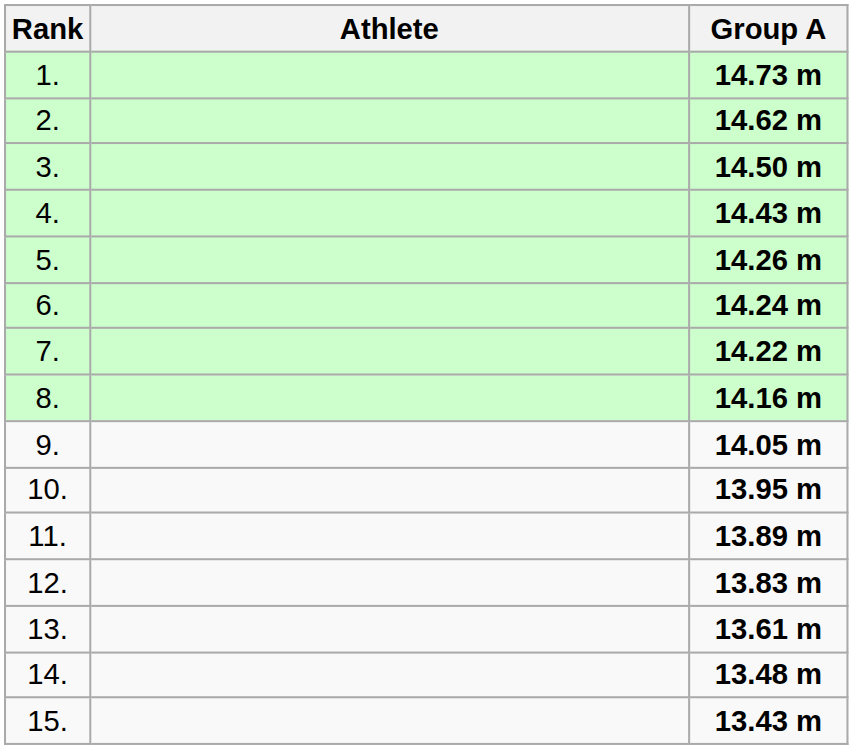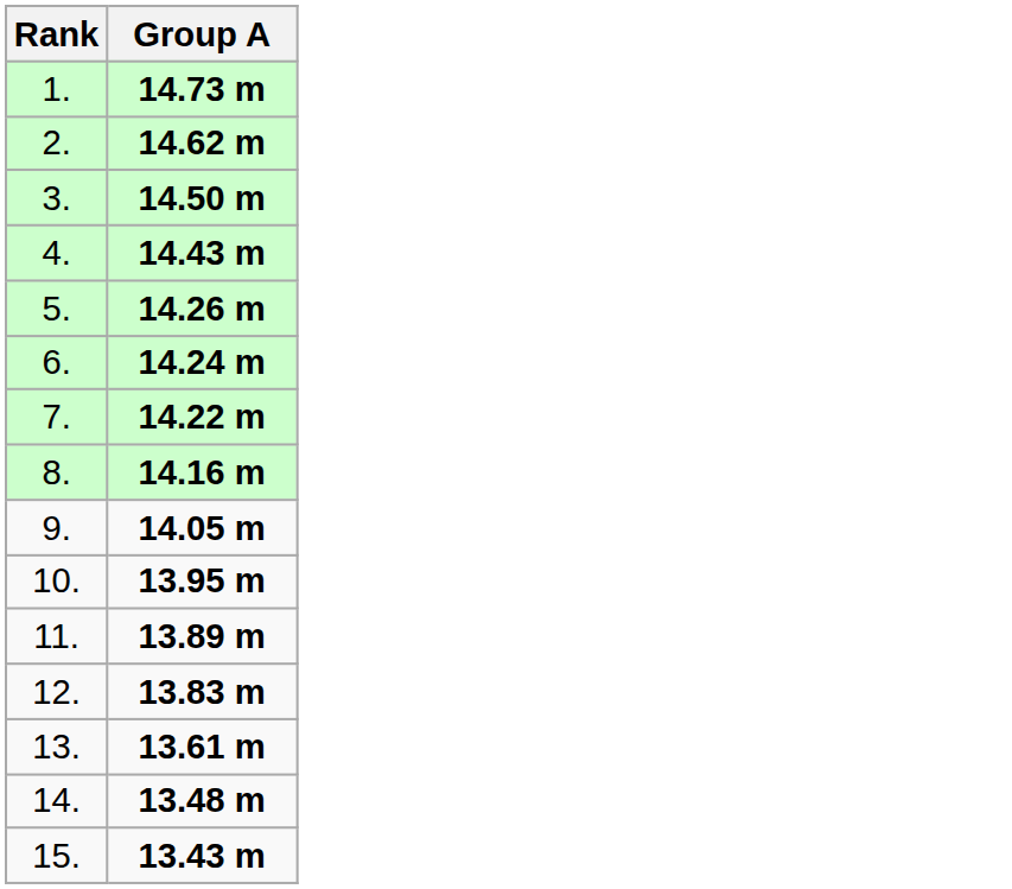 <table class="wikitable" style="border-collapse: collapse; font-size: 90%;">
 <tr>
 <th>Rank</th>
-<th style="width: 20em">Athlete</th>
 <th style="width: 5em">Group A</th>
 </tr>
 <tr bgcolor=#CCFFCC>
 <td align="center">1.</td>
-<td></td>
 <td align="center"><strong>14.73 m</strong></td>
 </tr>
 <tr bgcolor=#CCFFCC>
 <td align="center">2.</td>
-<td></td>
 <td align="center"><strong>14.62 m</strong></td>
 </tr>
 <tr bgcolor=#CCFFCC>
 <td align="center">3.</td>
-<td></td>
 <td align="center"><strong>14.50 m</strong></td>
 </tr>
 <tr bgcolor=#CCFFCC>
 <td align="center">4.</td>
-<td></td>
 <td align="center"><strong>14.43 m</strong></td>
 </tr>
 <tr bgcolor=#CCFFCC>
 <td align="center">5.</td>
-<td></td>
 <td align="center"><strong>14.26 m</strong></td>
 </tr>
 <tr bgcolor=#CCFFCC>
 <td align="center">6.</td>
-<td></td>
 <td align="center"><strong>14.24 m</strong></td>
 </tr>
 <tr bgcolor=#CCFFCC>
 <td align="center">7.</td>
-<td></td>
 <td align="center"><strong>14.22 m</strong></td>
 </tr>
 <tr bgcolor=#CCFFCC>
 <td align="center">8.</td>
-<td></td>
 <td align="center"><strong>14.16 m</strong></td>
 </tr>
 <tr>
 <td align="center">9.</td>
-<td></td>
 <td align="center"><strong>14.05 m</strong></td>
 </tr>
 <tr>
 <td align="center">10.</td>
-<td></td>
 <td align="center"><strong>13.95 m</strong></td>
 </tr>
 <tr>
 <td align="center">11.</td>
-<td></td>
 <td align="center"><strong>13.89 m</strong></td>
 </tr>
 <tr>
 <td align="center">12.</td>
-<td></td>
 <td align="center"><strong>13.83 m</strong></td>
 </tr>
 <tr>
 <td align="center">13.</td>
-<td></td>
 <td align="center"><strong>13.61 m</strong></td>
 </tr>
 <tr>
 <td align="center">14.</td>
-<td></td>
 <td align="center"><strong>13.48 m</strong></td>
 </tr>
 <tr>
 <td align="center">15.</td>
-<td></td>
 <td align="center"><strong>13.43 m</strong></td>
 </tr>
 </table>
